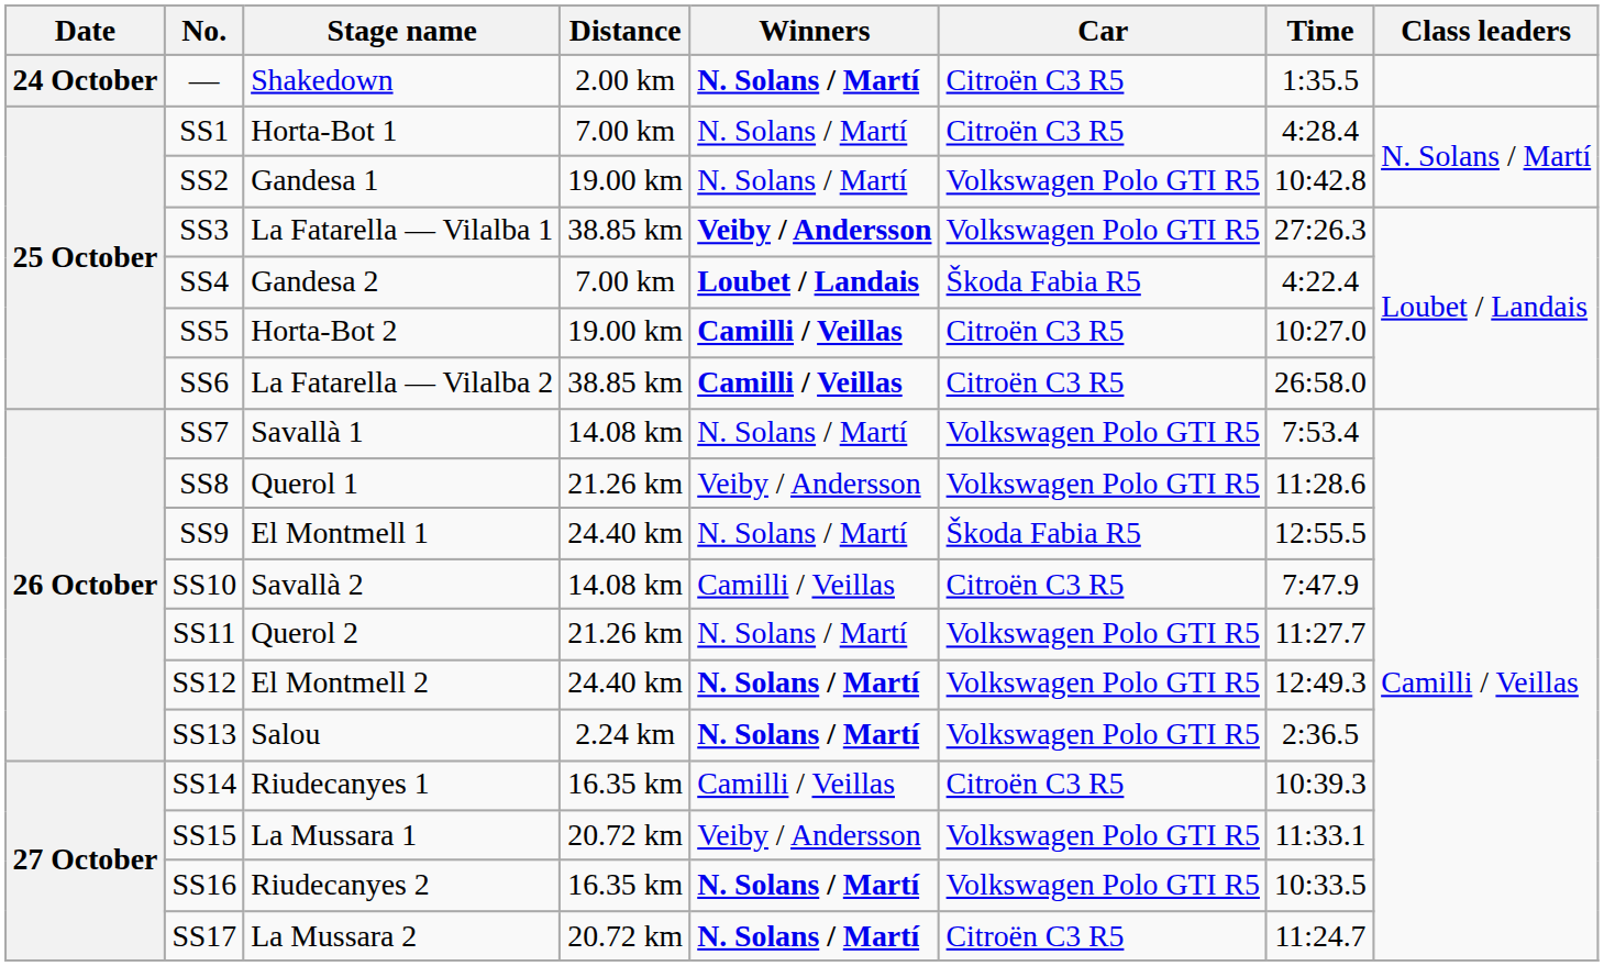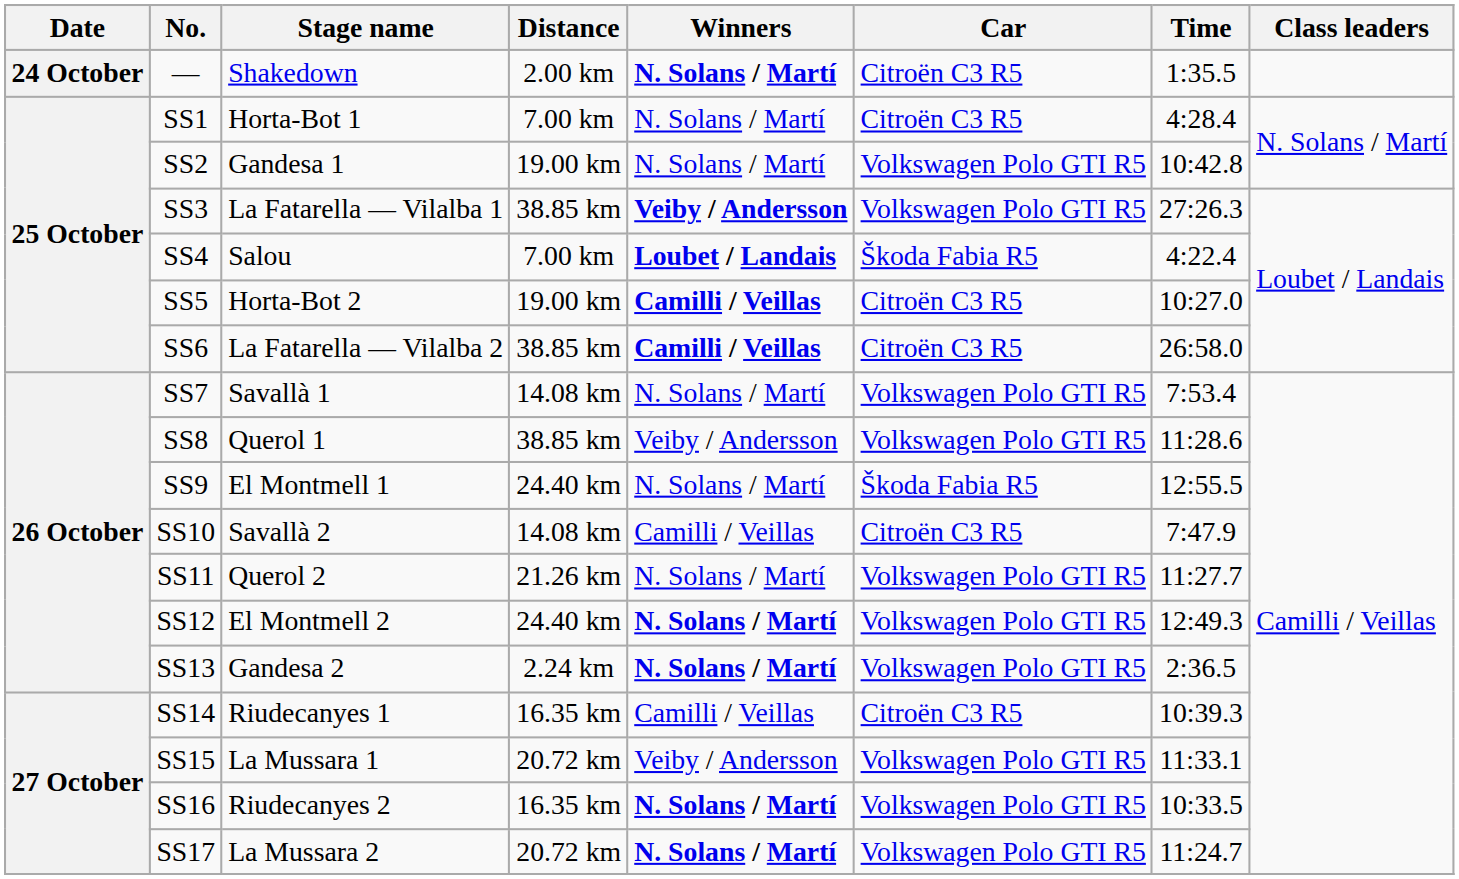 <table class="wikitable" style="font-size: 85%;">
 <tr>
 <th>Date</th>
 <th>No.</th>
 <th>Stage name</th>
 <th>Distance</th>
 <th>Winners</th>
 <th>Car</th>
 <th>Time</th>
 <th>Class leaders</th>
 </tr>
 <tr>
 <th nowrap>24 October</th>
 <td align="center">—</td>
 <td><a href='#'>Shakedown</a></td>
 <td align="center">2.00 km</td>
 <td><strong><a href='#'>N. Solans</a> / <a href='#'>Martí</a></strong></td>
 <td><a href='#'>Citroën C3 R5</a></td>
 <td align="center">1:35.5</td>
 <td></td>
 </tr>
 <tr>
 <th rowspan="6">25 October</th>
 <td align="center">SS1</td>
 <td>Horta-Bot 1</td>
 <td align="center">7.00 km</td>
 <td><a href='#'>N. Solans</a> / <a href='#'>Martí</a></td>
 <td><a href='#'>Citroën C3 R5</a></td>
 <td align="center">4:28.4</td>
 <td rowspan="2" nowrap><a href='#'>N. Solans</a> / <a href='#'>Martí</a></td>
 </tr>
 <tr>
 <td align="center">SS2</td>
 <td>Gandesa 1</td>
 <td align="center">19.00 km</td>
 <td><a href='#'>N. Solans</a> / <a href='#'>Martí</a></td>
 <td><a href='#'>Volkswagen Polo GTI R5</a></td>
 <td align="center">10:42.8</td>
 </tr>
 <tr>
 <td align="center">SS3</td>
 <td nowrap>La Fatarella — Vilalba 1</td>
 <td align="center">38.85 km</td>
 <td nowrap><strong><a href='#'>Veiby</a> / <a href='#'>Andersson</a></strong></td>
 <td nowrap><a href='#'>Volkswagen Polo GTI R5</a></td>
 <td align="center">27:26.3</td>
 <td rowspan="4" nowrap><a href='#'>Loubet</a> / <a href='#'>Landais</a></td>
 </tr>
 <tr>
 <td align="center">SS4</td>
-<td>Gandesa 2</td>
+<td>Salou</td>
 <td align="center">7.00 km</td>
 <td><strong><a href='#'>Loubet</a> / <a href='#'>Landais</a></strong></td>
 <td><a href='#'>Škoda Fabia R5</a></td>
 <td align="center">4:22.4</td>
 </tr>
 <tr>
 <td align="center">SS5</td>
 <td>Horta-Bot 2</td>
 <td align="center">19.00 km</td>
 <td><strong><a href='#'>Camilli</a> / <a href='#'>Veillas</a></strong></td>
 <td><a href='#'>Citroën C3 R5</a></td>
 <td align="center">10:27.0</td>
 </tr>
 <tr>
 <td align="center">SS6</td>
 <td>La Fatarella — Vilalba 2</td>
 <td align="center">38.85 km</td>
 <td><strong><a href='#'>Camilli</a> / <a href='#'>Veillas</a></strong></td>
 <td><a href='#'>Citroën C3 R5</a></td>
 <td align="center">26:58.0</td>
 </tr>
 <tr>
 <th rowspan="7">26 October</th>
 <td align="center">SS7</td>
 <td>Savallà 1</td>
 <td align="center">14.08 km</td>
 <td><a href='#'>N. Solans</a> / <a href='#'>Martí</a></td>
 <td><a href='#'>Volkswagen Polo GTI R5</a></td>
 <td align="center">7:53.4</td>
 <td rowspan="11"><a href='#'>Camilli</a> / <a href='#'>Veillas</a></td>
 </tr>
 <tr>
 <td align="center">SS8</td>
 <td>Querol 1</td>
-<td align="center">21.26 km</td>
+<td align="center">38.85 km</td>
 <td><a href='#'>Veiby</a> / <a href='#'>Andersson</a></td>
 <td><a href='#'>Volkswagen Polo GTI R5</a></td>
 <td align="center">11:28.6</td>
 </tr>
 <tr>
 <td align="center">SS9</td>
 <td>El Montmell 1</td>
 <td align="center">24.40 km</td>
 <td><a href='#'>N. Solans</a> / <a href='#'>Martí</a></td>
 <td><a href='#'>Škoda Fabia R5</a></td>
 <td align="center">12:55.5</td>
 </tr>
 <tr>
 <td align="center">SS10</td>
 <td>Savallà 2</td>
 <td align="center">14.08 km</td>
 <td><a href='#'>Camilli</a> / <a href='#'>Veillas</a></td>
 <td><a href='#'>Citroën C3 R5</a></td>
 <td align="center">7:47.9</td>
 </tr>
 <tr>
 <td align="center">SS11</td>
 <td>Querol 2</td>
 <td align="center">21.26 km</td>
 <td><a href='#'>N. Solans</a> / <a href='#'>Martí</a></td>
 <td><a href='#'>Volkswagen Polo GTI R5</a></td>
 <td align="center">11:27.7</td>
 </tr>
 <tr>
 <td align="center">SS12</td>
 <td>El Montmell 2</td>
 <td align="center">24.40 km</td>
 <td><strong><a href='#'>N. Solans</a> / <a href='#'>Martí</a></strong></td>
 <td><a href='#'>Volkswagen Polo GTI R5</a></td>
 <td align="center">12:49.3</td>
 </tr>
 <tr>
 <td align="center">SS13</td>
-<td>Salou</td>
+<td>Gandesa 2</td>
 <td align="center">2.24 km</td>
 <td><strong><a href='#'>N. Solans</a> / <a href='#'>Martí</a></strong></td>
 <td><a href='#'>Volkswagen Polo GTI R5</a></td>
 <td align="center">2:36.5</td>
 </tr>
 <tr>
 <th rowspan="4">27 October</th>
 <td align="center">SS14</td>
 <td>Riudecanyes 1</td>
 <td align="center">16.35 km</td>
 <td><a href='#'>Camilli</a> / <a href='#'>Veillas</a></td>
 <td><a href='#'>Citroën C3 R5</a></td>
 <td align="center">10:39.3</td>
 </tr>
 <tr>
 <td align="center">SS15</td>
 <td>La Mussara 1</td>
 <td align="center">20.72 km</td>
 <td><a href='#'>Veiby</a> / <a href='#'>Andersson</a></td>
 <td><a href='#'>Volkswagen Polo GTI R5</a></td>
 <td align="center">11:33.1</td>
 </tr>
 <tr>
 <td align="center">SS16</td>
 <td>Riudecanyes 2</td>
 <td align="center">16.35 km</td>
 <td><strong><a href='#'>N. Solans</a> / <a href='#'>Martí</a></strong></td>
 <td><a href='#'>Volkswagen Polo GTI R5</a></td>
 <td align="center">10:33.5</td>
 </tr>
 <tr>
 <td align="center">SS17</td>
 <td>La Mussara 2</td>
 <td align="center">20.72 km</td>
 <td><strong><a href='#'>N. Solans</a> / <a href='#'>Martí</a></strong></td>
-<td><a href='#'>Citroën C3 R5</a></td>
+<td><a href='#'>Volkswagen Polo GTI R5</a></td>
 <td align="center">11:24.7</td>
 </tr>
 <tr>
 </tr>
 </table>
